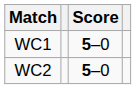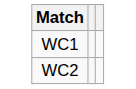 <table class="wikitable" style="font-size: 100%; margin: 1em auto 1em auto;">
 <tr>
 <th>Match</th>
 <th></th>
-<th>Score</th>
 <th></th>
 </tr>
 <tr>
 <td align="center">WC1</td>
 <td><strong></strong></td>
-<td align="center"><strong>5</strong>–0</td>
 <td></td>
 </tr>
 <tr>
 <td align="center">WC2</td>
 <td><strong></strong></td>
-<td align="center"><strong>5</strong>–0</td>
 <td></td>
 </tr>
 </table>
